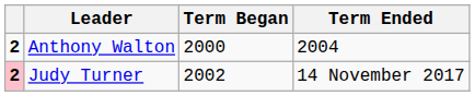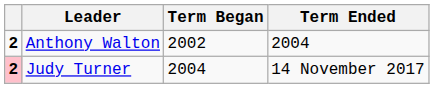 <table class="wikitable">
 <tr>
 <th></th>
 <th>Leader</th>
 <th>Term Began</th>
 <th>Term Ended</th>
 </tr>
 <tr>
 <td><strong>2</strong></td>
 <td><a href='#'>Anthony Walton</a></td>
-<td>2000</td>
+<td>2002</td>
 <td>2004</td>
 </tr>
 <tr>
 <td style="background: pink;"><strong>2</strong></td>
 <td><a href='#'>Judy Turner</a></td>
-<td>2002</td>
+<td>2004</td>
 <td>14 November 2017</td>
 </tr>
 </table>
